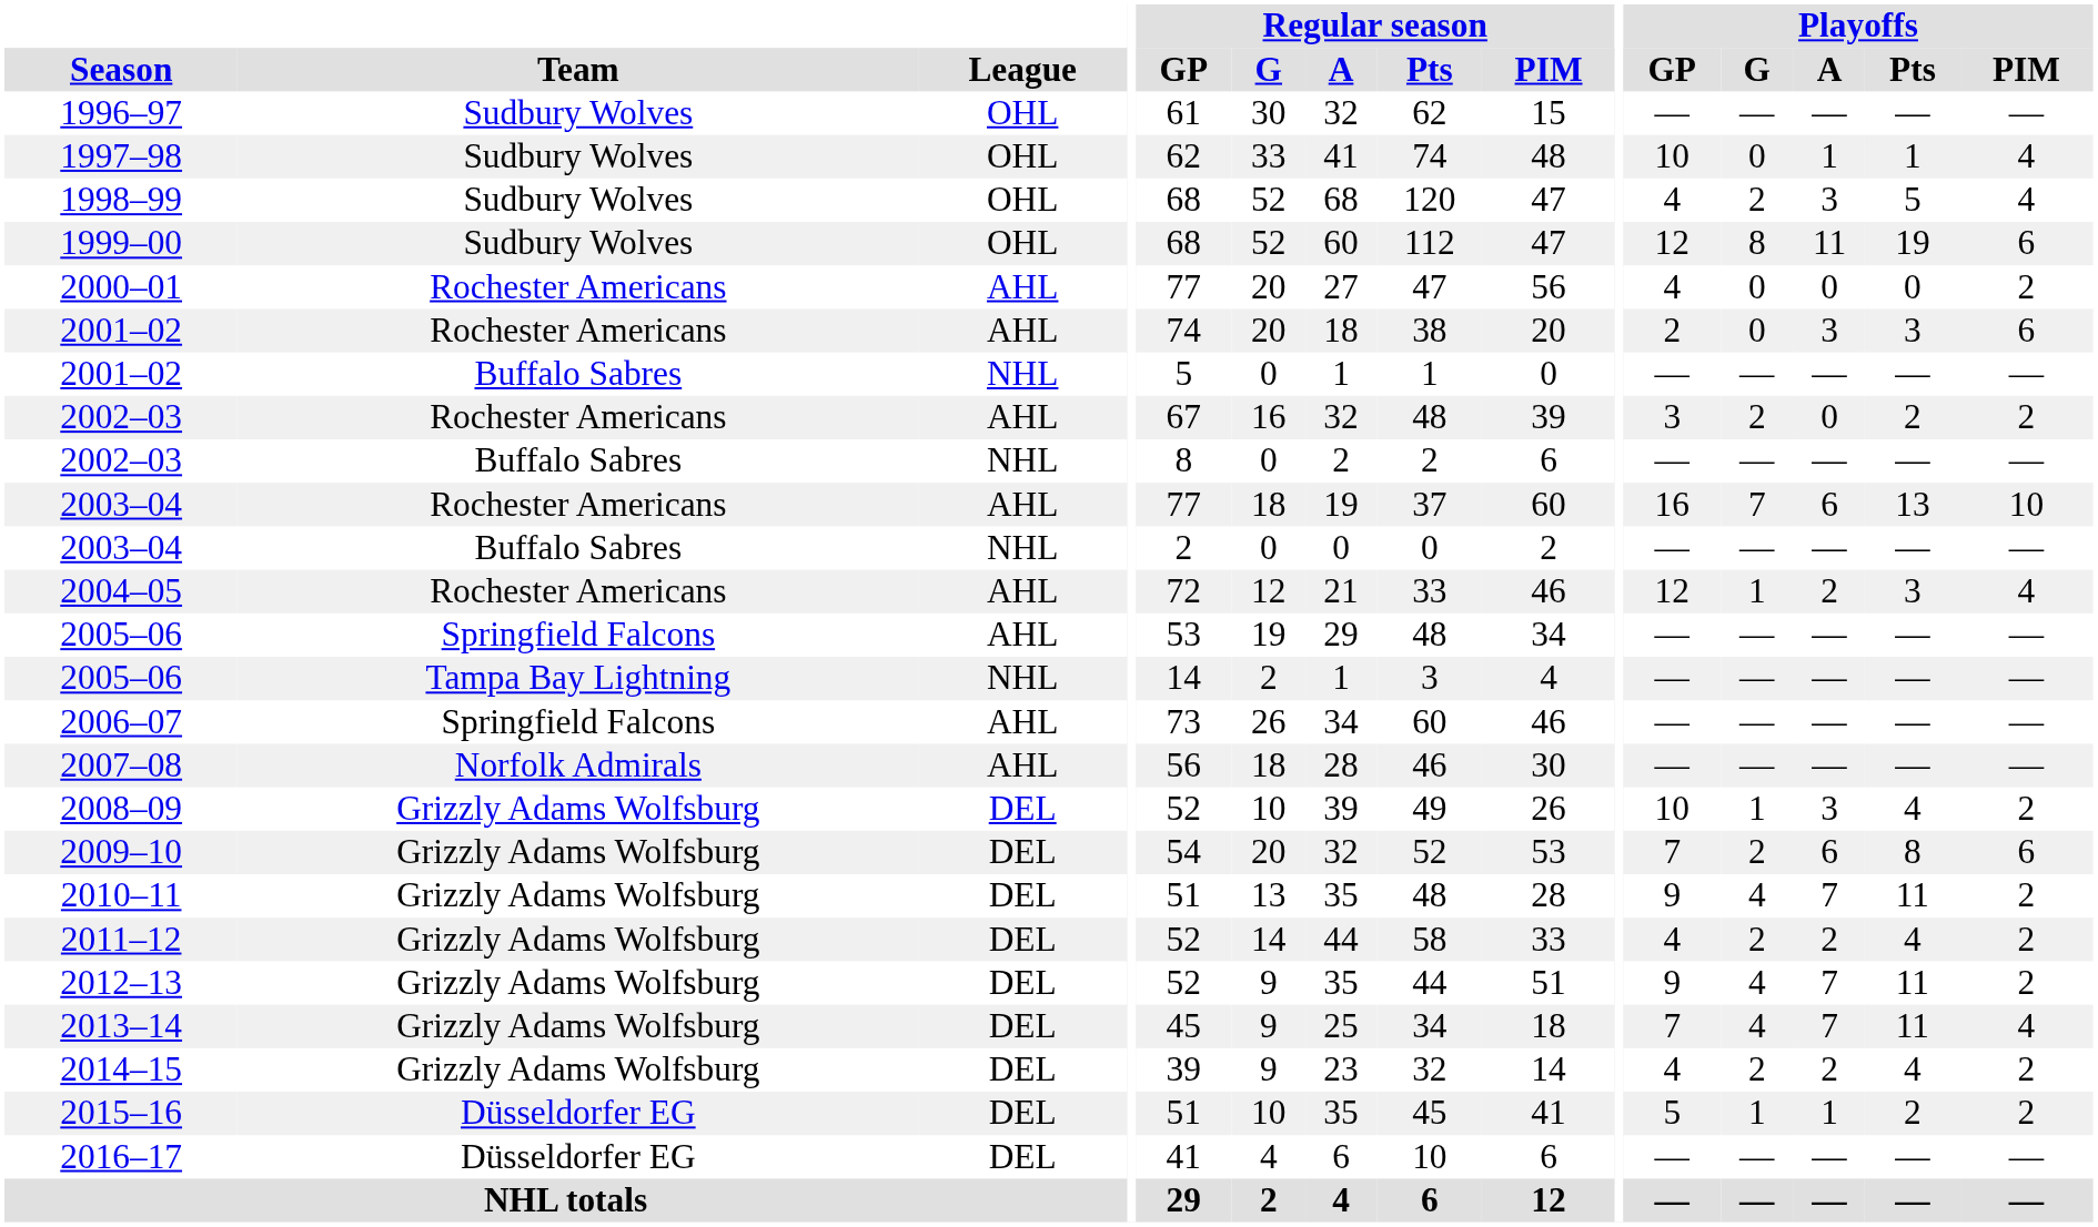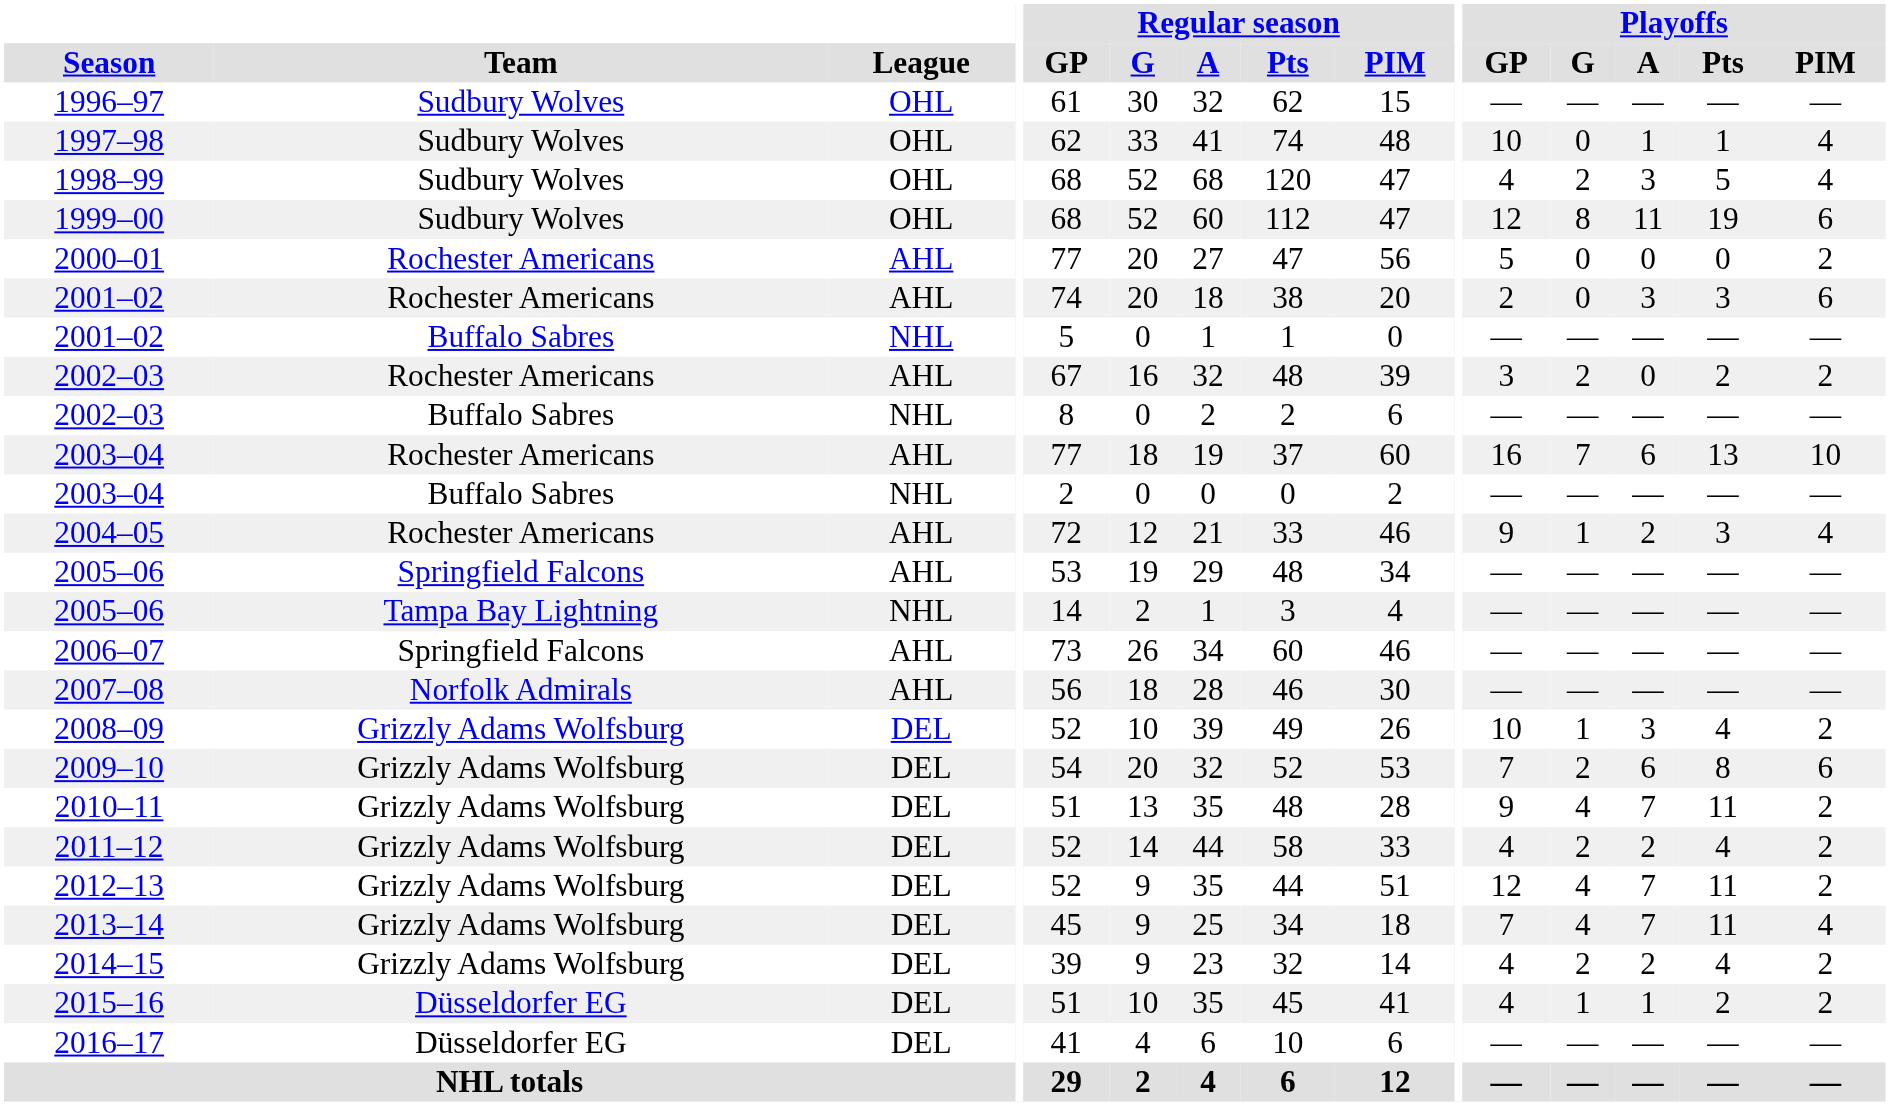 <table border="0" cellpadding="1" cellspacing="0" style="text-align:center; width:60em">
 <tr bgcolor="#e0e0e0">
 <th colspan="3" bgcolor="#ffffff"></th>
 <th rowspan="99" bgcolor="#ffffff"></th>
 <th colspan="5"><a href='#'>Regular season</a></th>
 <th rowspan="99" bgcolor="#ffffff"></th>
 <th colspan="5"><a href='#'>Playoffs</a></th>
 </tr>
 <tr bgcolor="#e0e0e0">
 <th><a href='#'>Season</a></th>
 <th>Team</th>
 <th>League</th>
 <th>GP</th>
 <th><a href='#'>G</a></th>
 <th><a href='#'>A</a></th>
 <th><a href='#'>Pts</a></th>
 <th><a href='#'>PIM</a></th>
 <th>GP</th>
 <th>G</th>
 <th>A</th>
 <th>Pts</th>
 <th>PIM</th>
 </tr>
 <tr ALIGN="center">
 <td><a href='#'>1996–97</a></td>
 <td><a href='#'>Sudbury Wolves</a></td>
 <td><a href='#'>OHL</a></td>
 <td>61</td>
 <td>30</td>
 <td>32</td>
 <td>62</td>
 <td>15</td>
 <td>—</td>
 <td>—</td>
 <td>—</td>
 <td>—</td>
 <td>—</td>
 </tr>
 <tr ALIGN="center" bgcolor="#f0f0f0">
 <td><a href='#'>1997–98</a></td>
 <td>Sudbury Wolves</td>
 <td>OHL</td>
 <td>62</td>
 <td>33</td>
 <td>41</td>
 <td>74</td>
 <td>48</td>
 <td>10</td>
 <td>0</td>
 <td>1</td>
 <td>1</td>
 <td>4</td>
 </tr>
 <tr ALIGN="center">
 <td><a href='#'>1998–99</a></td>
 <td>Sudbury Wolves</td>
 <td>OHL</td>
 <td>68</td>
 <td>52</td>
 <td>68</td>
 <td>120</td>
 <td>47</td>
 <td>4</td>
 <td>2</td>
 <td>3</td>
 <td>5</td>
 <td>4</td>
 </tr>
 <tr ALIGN="center" bgcolor="#f0f0f0">
 <td><a href='#'>1999–00</a></td>
 <td>Sudbury Wolves</td>
 <td>OHL</td>
 <td>68</td>
 <td>52</td>
 <td>60</td>
 <td>112</td>
 <td>47</td>
 <td>12</td>
 <td>8</td>
 <td>11</td>
 <td>19</td>
 <td>6</td>
 </tr>
 <tr ALIGN="center">
 <td><a href='#'>2000–01</a></td>
 <td><a href='#'>Rochester Americans</a></td>
 <td><a href='#'>AHL</a></td>
 <td>77</td>
 <td>20</td>
 <td>27</td>
 <td>47</td>
 <td>56</td>
-<td>4</td>
+<td>5</td>
 <td>0</td>
 <td>0</td>
 <td>0</td>
 <td>2</td>
 </tr>
 <tr ALIGN="center" bgcolor="#f0f0f0">
 <td><a href='#'>2001–02</a></td>
 <td>Rochester Americans</td>
 <td>AHL</td>
 <td>74</td>
 <td>20</td>
 <td>18</td>
 <td>38</td>
 <td>20</td>
 <td>2</td>
 <td>0</td>
 <td>3</td>
 <td>3</td>
 <td>6</td>
 </tr>
 <tr ALIGN="center">
 <td><a href='#'>2001–02</a></td>
 <td><a href='#'>Buffalo Sabres</a></td>
 <td><a href='#'>NHL</a></td>
 <td>5</td>
 <td>0</td>
 <td>1</td>
 <td>1</td>
 <td>0</td>
 <td>—</td>
 <td>—</td>
 <td>—</td>
 <td>—</td>
 <td>—</td>
 </tr>
 <tr ALIGN="center" bgcolor="#f0f0f0">
 <td><a href='#'>2002–03</a></td>
 <td>Rochester Americans</td>
 <td>AHL</td>
 <td>67</td>
 <td>16</td>
 <td>32</td>
 <td>48</td>
 <td>39</td>
 <td>3</td>
 <td>2</td>
 <td>0</td>
 <td>2</td>
 <td>2</td>
 </tr>
 <tr ALIGN="center">
 <td><a href='#'>2002–03</a></td>
 <td>Buffalo Sabres</td>
 <td>NHL</td>
 <td>8</td>
 <td>0</td>
 <td>2</td>
 <td>2</td>
 <td>6</td>
 <td>—</td>
 <td>—</td>
 <td>—</td>
 <td>—</td>
 <td>—</td>
 </tr>
 <tr ALIGN="center" bgcolor="#f0f0f0">
 <td><a href='#'>2003–04</a></td>
 <td>Rochester Americans</td>
 <td>AHL</td>
 <td>77</td>
 <td>18</td>
 <td>19</td>
 <td>37</td>
 <td>60</td>
 <td>16</td>
 <td>7</td>
 <td>6</td>
 <td>13</td>
 <td>10</td>
 </tr>
 <tr ALIGN="center">
 <td><a href='#'>2003–04</a></td>
 <td>Buffalo Sabres</td>
 <td>NHL</td>
 <td>2</td>
 <td>0</td>
 <td>0</td>
 <td>0</td>
 <td>2</td>
 <td>—</td>
 <td>—</td>
 <td>—</td>
 <td>—</td>
 <td>—</td>
 </tr>
 <tr ALIGN="center" bgcolor="#f0f0f0">
 <td><a href='#'>2004–05</a></td>
 <td>Rochester Americans</td>
 <td>AHL</td>
 <td>72</td>
 <td>12</td>
 <td>21</td>
 <td>33</td>
 <td>46</td>
-<td>12</td>
+<td>9</td>
 <td>1</td>
 <td>2</td>
 <td>3</td>
 <td>4</td>
 </tr>
 <tr ALIGN="center">
 <td><a href='#'>2005–06</a></td>
 <td><a href='#'>Springfield Falcons</a></td>
 <td>AHL</td>
 <td>53</td>
 <td>19</td>
 <td>29</td>
 <td>48</td>
 <td>34</td>
 <td>—</td>
 <td>—</td>
 <td>—</td>
 <td>—</td>
 <td>—</td>
 </tr>
 <tr ALIGN="center" bgcolor="#f0f0f0">
 <td><a href='#'>2005–06</a></td>
 <td><a href='#'>Tampa Bay Lightning</a></td>
 <td>NHL</td>
 <td>14</td>
 <td>2</td>
 <td>1</td>
 <td>3</td>
 <td>4</td>
 <td>—</td>
 <td>—</td>
 <td>—</td>
 <td>—</td>
 <td>—</td>
 </tr>
 <tr ALIGN="center">
 <td><a href='#'>2006–07</a></td>
 <td>Springfield Falcons</td>
 <td>AHL</td>
 <td>73</td>
 <td>26</td>
 <td>34</td>
 <td>60</td>
 <td>46</td>
 <td>—</td>
 <td>—</td>
 <td>—</td>
 <td>—</td>
 <td>—</td>
 </tr>
 <tr ALIGN="center" bgcolor="#f0f0f0">
 <td><a href='#'>2007–08</a></td>
 <td><a href='#'>Norfolk Admirals</a></td>
 <td>AHL</td>
 <td>56</td>
 <td>18</td>
 <td>28</td>
 <td>46</td>
 <td>30</td>
 <td>—</td>
 <td>—</td>
 <td>—</td>
 <td>—</td>
 <td>—</td>
 </tr>
 <tr ALIGN="center">
 <td><a href='#'>2008–09</a></td>
 <td><a href='#'>Grizzly Adams Wolfsburg</a></td>
 <td><a href='#'>DEL</a></td>
 <td>52</td>
 <td>10</td>
 <td>39</td>
 <td>49</td>
 <td>26</td>
 <td>10</td>
 <td>1</td>
 <td>3</td>
 <td>4</td>
 <td>2</td>
 </tr>
 <tr ALIGN="center" bgcolor="#f0f0f0">
 <td><a href='#'>2009–10</a></td>
 <td>Grizzly Adams Wolfsburg</td>
 <td>DEL</td>
 <td>54</td>
 <td>20</td>
 <td>32</td>
 <td>52</td>
 <td>53</td>
 <td>7</td>
 <td>2</td>
 <td>6</td>
 <td>8</td>
 <td>6</td>
 </tr>
 <tr ALIGN="center">
 <td><a href='#'>2010–11</a></td>
 <td>Grizzly Adams Wolfsburg</td>
 <td>DEL</td>
 <td>51</td>
 <td>13</td>
 <td>35</td>
 <td>48</td>
 <td>28</td>
 <td>9</td>
 <td>4</td>
 <td>7</td>
 <td>11</td>
 <td>2</td>
 </tr>
 <tr ALIGN="center" bgcolor="#f0f0f0">
 <td><a href='#'>2011–12</a></td>
 <td>Grizzly Adams Wolfsburg</td>
 <td>DEL</td>
 <td>52</td>
 <td>14</td>
 <td>44</td>
 <td>58</td>
 <td>33</td>
 <td>4</td>
 <td>2</td>
 <td>2</td>
 <td>4</td>
 <td>2</td>
 </tr>
 <tr ALIGN="center">
 <td><a href='#'>2012–13</a></td>
 <td>Grizzly Adams Wolfsburg</td>
 <td>DEL</td>
 <td>52</td>
 <td>9</td>
 <td>35</td>
 <td>44</td>
 <td>51</td>
-<td>9</td>
+<td>12</td>
 <td>4</td>
 <td>7</td>
 <td>11</td>
 <td>2</td>
 </tr>
 <tr ALIGN="center" bgcolor="#f0f0f0">
 <td><a href='#'>2013–14</a></td>
 <td>Grizzly Adams Wolfsburg</td>
 <td>DEL</td>
 <td>45</td>
 <td>9</td>
 <td>25</td>
 <td>34</td>
 <td>18</td>
 <td>7</td>
 <td>4</td>
 <td>7</td>
 <td>11</td>
 <td>4</td>
 </tr>
 <tr ALIGN="center">
 <td><a href='#'>2014–15</a></td>
 <td>Grizzly Adams Wolfsburg</td>
 <td>DEL</td>
 <td>39</td>
 <td>9</td>
 <td>23</td>
 <td>32</td>
 <td>14</td>
 <td>4</td>
 <td>2</td>
 <td>2</td>
 <td>4</td>
 <td>2</td>
 </tr>
 <tr ALIGN="center" bgcolor="#f0f0f0">
 <td><a href='#'>2015–16</a></td>
 <td><a href='#'>Düsseldorfer EG</a></td>
 <td>DEL</td>
 <td>51</td>
 <td>10</td>
 <td>35</td>
 <td>45</td>
 <td>41</td>
-<td>5</td>
+<td>4</td>
 <td>1</td>
 <td>1</td>
 <td>2</td>
 <td>2</td>
 </tr>
 <tr ALIGN="center">
 <td><a href='#'>2016–17</a></td>
 <td>Düsseldorfer EG</td>
 <td>DEL</td>
 <td>41</td>
 <td>4</td>
 <td>6</td>
 <td>10</td>
 <td>6</td>
 <td>—</td>
 <td>—</td>
 <td>—</td>
 <td>—</td>
 <td>—</td>
 </tr>
 <tr bgcolor="#e0e0e0">
 <th colspan="3">NHL totals</th>
 <th>29</th>
 <th>2</th>
 <th>4</th>
 <th>6</th>
 <th>12</th>
 <th>—</th>
 <th>—</th>
 <th>—</th>
 <th>—</th>
 <th>—</th>
 </tr>
 </table>
